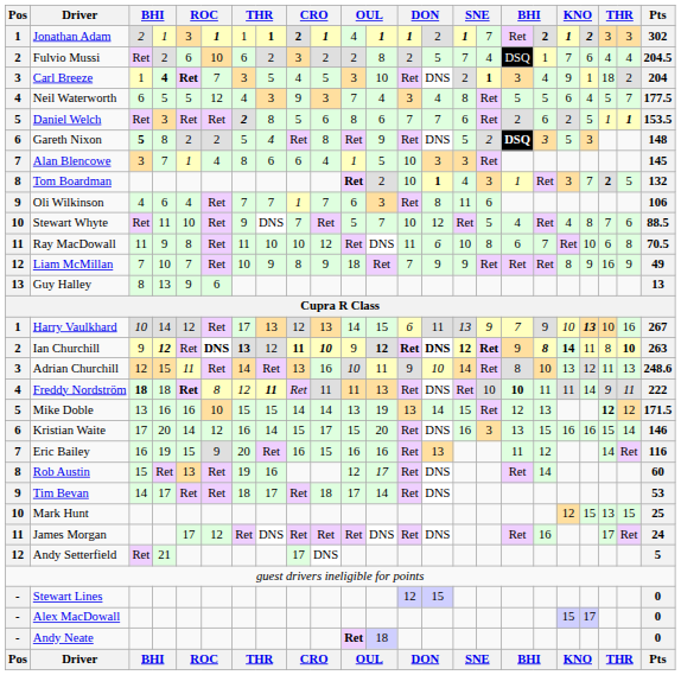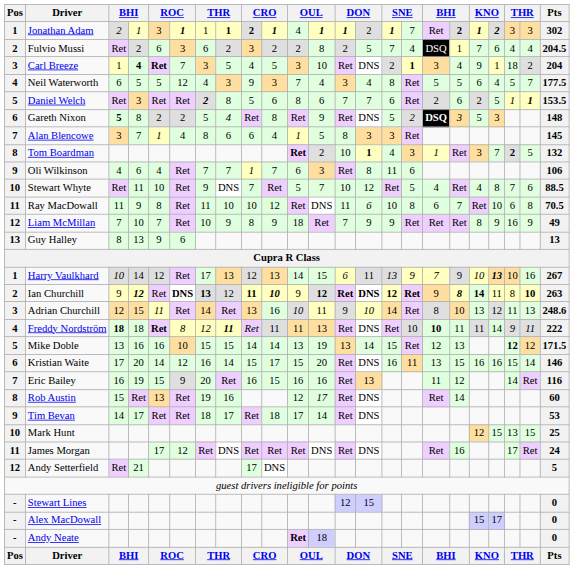 <table class="wikitable" style="font-size: 85%; text-align: center;">
 <tr valign="top">
 <th valign="middle">Pos</th>
 <th valign="middle">Driver</th>
 <th colspan="2"><a href='#'>BHI</a></th>
 <th colspan="2"><a href='#'>ROC</a></th>
 <th colspan="2"><a href='#'>THR</a></th>
 <th colspan="2"><a href='#'>CRO</a></th>
 <th colspan="2"><a href='#'>OUL</a></th>
 <th colspan="2"><a href='#'>DON</a></th>
 <th colspan="2"><a href='#'>SNE</a></th>
 <th colspan="2"><a href='#'>BHI</a></th>
 <th colspan="2"><a href='#'>KNO</a></th>
 <th colspan="2"><a href='#'>THR</a></th>
 <th valign="middle">Pts</th>
 </tr>
 <tr>
 <th>1</th>
 <td align=left> <a href='#'>Jonathan Adam</a></td>
 <td style="background:#DFDFDF;"><em>2</em></td>
 <td style="background:#FFFFBF;"><em>1</em></td>
 <td style="background:#FFDF9F;">3</td>
 <td style="background:#FFFFBF;"><strong><em>1</em></strong></td>
 <td style="background:#FFFFBF;">1</td>
 <td style="background:#FFFFBF;"><strong>1</strong></td>
 <td style="background:#DFDFDF;"><strong>2</strong></td>
 <td style="background:#FFFFBF;"><strong><em>1</em></strong></td>
 <td style="background:#DFFFDF;">4</td>
 <td style="background:#FFFFBF;"><strong><em>1</em></strong></td>
 <td style="background:#FFFFBF;"><strong><em>1</em></strong></td>
 <td style="background:#DFDFDF;">2</td>
 <td style="background:#FFFFBF;"><strong><em>1</em></strong></td>
 <td style="background:#DFFFDF;">7</td>
 <td style="background:#EFCFFF;">Ret</td>
 <td style="background:#DFDFDF;"><strong>2</strong></td>
 <td style="background:#FFFFBF;"><strong><em>1</em></strong></td>
 <td style="background:#DFDFDF;"><strong><em>2</em></strong></td>
 <td style="background:#FFDF9F;">3</td>
 <td style="background:#FFDF9F;">3</td>
 <th>302</th>
 </tr>
 <tr>
 <th>2</th>
 <td align=left> Fulvio Mussi</td>
 <td style="background:#EFCFFF;">Ret</td>
 <td style="background:#DFDFDF;">2</td>
 <td style="background:#DFFFDF;">6</td>
-<td style="background:#FFDF9F;">10</td>
+<td style="background:#FFDF9F;">3</td>
 <td style="background:#DFFFDF;">6</td>
 <td style="background:#DFDFDF;">2</td>
 <td style="background:#FFDF9F;">3</td>
 <td style="background:#DFDFDF;">2</td>
 <td style="background:#DFDFDF;">2</td>
 <td style="background:#DFFFDF;">8</td>
 <td style="background:#DFDFDF;">2</td>
 <td style="background:#DFFFDF;">5</td>
 <td style="background:#DFFFDF;">7</td>
 <td style="background:#DFFFDF;">4</td>
 <td style="background:#000000; color:white;">DSQ</td>
 <td style="background:#FFFFBF;">1</td>
 <td style="background:#DFFFDF;">7</td>
 <td style="background:#DFFFDF;">6</td>
 <td style="background:#DFFFDF;">4</td>
 <td style="background:#DFFFDF;">4</td>
 <th>204.5</th>
 </tr>
 <tr>
 <th>3</th>
 <td align=left> <a href='#'>Carl Breeze</a></td>
 <td style="background:#FFFFBF;">1</td>
 <td style="background:#DFFFDF;"><strong>4</strong></td>
 <td style="background:#EFCFFF;"><strong>Ret</strong></td>
 <td style="background:#DFFFDF;">7</td>
 <td style="background:#FFDF9F;">3</td>
 <td style="background:#DFFFDF;">5</td>
 <td style="background:#DFFFDF;">4</td>
 <td style="background:#DFFFDF;">5</td>
 <td style="background:#FFDF9F;">3</td>
 <td style="background:#DFFFDF;">10</td>
 <td style="background:#EFCFFF;">Ret</td>
 <td style="background:#FFFFFF;">DNS</td>
 <td style="background:#DFDFDF;">2</td>
 <td style="background:#FFFFBF;"><strong>1</strong></td>
 <td style="background:#FFDF9F;">3</td>
 <td style="background:#DFFFDF;">4</td>
 <td style="background:#DFFFDF;">9</td>
 <td style="background:#FFFFBF;">1</td>
 <td style="background:#DFFFDF;">18</td>
 <td style="background:#DFDFDF;">2</td>
 <th>204</th>
 </tr>
 <tr>
 <th>4</th>
 <td align=left> Neil Waterworth</td>
 <td style="background:#DFFFDF;">6</td>
 <td style="background:#DFFFDF;">5</td>
 <td style="background:#DFFFDF;">5</td>
 <td style="background:#DFFFDF;">12</td>
 <td style="background:#DFFFDF;">4</td>
 <td style="background:#FFDF9F;">3</td>
 <td style="background:#DFFFDF;">9</td>
 <td style="background:#FFDF9F;">3</td>
 <td style="background:#DFFFDF;">7</td>
 <td style="background:#DFFFDF;">4</td>
 <td style="background:#FFDF9F;">3</td>
 <td style="background:#DFFFDF;">4</td>
 <td style="background:#DFFFDF;">8</td>
 <td style="background:#EFCFFF;">Ret</td>
 <td style="background:#DFFFDF;">5</td>
 <td style="background:#DFFFDF;">5</td>
 <td style="background:#DFFFDF;">6</td>
 <td style="background:#DFFFDF;">4</td>
 <td style="background:#DFFFDF;">5</td>
 <td style="background:#DFFFDF;">7</td>
 <th>177.5</th>
 </tr>
 <tr>
 <th>5</th>
 <td align=left> <a href='#'>Daniel Welch</a></td>
 <td style="background:#EFCFFF;">Ret</td>
 <td style="background:#FFDF9F;">3</td>
 <td style="background:#EFCFFF;">Ret</td>
 <td style="background:#EFCFFF;">Ret</td>
 <td style="background:#DFDFDF;"><strong><em>2</em></strong></td>
 <td style="background:#DFFFDF;">8</td>
 <td style="background:#DFFFDF;">5</td>
 <td style="background:#DFFFDF;">6</td>
 <td style="background:#DFFFDF;">8</td>
 <td style="background:#DFFFDF;">6</td>
 <td style="background:#DFFFDF;">7</td>
 <td style="background:#DFFFDF;">7</td>
 <td style="background:#DFFFDF;">6</td>
 <td style="background:#EFCFFF;">Ret</td>
 <td style="background:#DFDFDF;">2</td>
 <td style="background:#DFFFDF;">6</td>
 <td style="background:#DFDFDF;">2</td>
 <td style="background:#DFFFDF;">5</td>
 <td style="background:#FFFFBF;"><em>1</em></td>
 <td style="background:#FFFFBF;"><strong><em>1</em></strong></td>
 <th>153.5</th>
 </tr>
 <tr>
 <th>6</th>
 <td align=left> Gareth Nixon</td>
 <td style="background:#DFFFDF;"><strong>5</strong></td>
 <td style="background:#DFFFDF;">8</td>
 <td style="background:#DFDFDF;">2</td>
 <td style="background:#DFDFDF;">2</td>
 <td style="background:#DFFFDF;">5</td>
 <td style="background:#DFFFDF;"><em>4</em></td>
 <td style="background:#EFCFFF;">Ret</td>
 <td style="background:#DFFFDF;">8</td>
 <td style="background:#EFCFFF;">Ret</td>
 <td style="background:#DFFFDF;">9</td>
 <td style="background:#EFCFFF;">Ret</td>
 <td style="background:#FFFFFF;">DNS</td>
 <td style="background:#DFFFDF;">5</td>
 <td style="background:#DFDFDF;"><em>2</em></td>
 <td style="background:#000000; color:white;"><strong>DSQ</strong></td>
 <td style="background:#FFDF9F;"><em>3</em></td>
 <td style="background:#DFFFDF;">5</td>
 <td style="background:#FFDF9F;">3</td>
 <td></td>
 <td></td>
 <th>148</th>
 </tr>
 <tr>
 <th>7</th>
 <td align=left> <a href='#'>Alan Blencowe</a></td>
 <td style="background:#FFDF9F;">3</td>
 <td style="background:#DFFFDF;">7</td>
 <td style="background:#FFFFBF;"><em>1</em></td>
 <td style="background:#DFFFDF;">4</td>
 <td style="background:#DFFFDF;">8</td>
 <td style="background:#DFFFDF;">6</td>
 <td style="background:#DFFFDF;">6</td>
 <td style="background:#DFFFDF;">4</td>
 <td style="background:#FFFFBF;"><em>1</em></td>
 <td style="background:#DFFFDF;">5</td>
-<td style="background:#DFFFDF;">10</td>
+<td style="background:#DFFFDF;">8</td>
 <td style="background:#FFDF9F;">3</td>
 <td style="background:#FFDF9F;">3</td>
 <td style="background:#EFCFFF;">Ret</td>
 <td></td>
 <td></td>
 <td></td>
 <td></td>
 <td></td>
 <td></td>
 <th>145</th>
 </tr>
 <tr>
 <th>8</th>
 <td align=left> <a href='#'>Tom Boardman</a></td>
 <td></td>
 <td></td>
 <td></td>
 <td></td>
 <td></td>
 <td></td>
 <td></td>
 <td></td>
 <td style="background:#EFCFFF;"><strong>Ret</strong></td>
 <td style="background:#DFDFDF;">2</td>
 <td style="background:#DFFFDF;">10</td>
 <td style="background:#FFFFBF;"><strong>1</strong></td>
 <td style="background:#DFFFDF;">4</td>
 <td style="background:#FFDF9F;">3</td>
 <td style="background:#FFFFBF;"><em>1</em></td>
 <td style="background:#EFCFFF;">Ret</td>
 <td style="background:#FFDF9F;">3</td>
 <td style="background:#DFFFDF;">7</td>
 <td style="background:#DFDFDF;"><strong>2</strong></td>
 <td style="background:#DFFFDF;">5</td>
 <th>132</th>
 </tr>
 <tr>
 <th>9</th>
 <td align=left> Oli Wilkinson</td>
 <td style="background:#DFFFDF;">4</td>
 <td style="background:#DFFFDF;">6</td>
 <td style="background:#DFFFDF;">4</td>
 <td style="background:#EFCFFF;">Ret</td>
 <td style="background:#DFFFDF;">7</td>
 <td style="background:#DFFFDF;">7</td>
 <td style="background:#FFFFBF;"><em>1</em></td>
 <td style="background:#DFFFDF;">7</td>
 <td style="background:#DFFFDF;">6</td>
 <td style="background:#FFDF9F;">3</td>
 <td style="background:#EFCFFF;">Ret</td>
 <td style="background:#DFFFDF;">8</td>
 <td style="background:#DFFFDF;">11</td>
 <td style="background:#DFFFDF;">6</td>
 <td></td>
 <td></td>
 <td></td>
 <td></td>
 <td></td>
 <td></td>
 <th>106</th>
 </tr>
 <tr>
 <th>10</th>
 <td align=left> Stewart Whyte</td>
 <td style="background:#EFCFFF;">Ret</td>
 <td style="background:#DFFFDF;">11</td>
 <td style="background:#DFFFDF;">10</td>
 <td style="background:#EFCFFF;">Ret</td>
 <td style="background:#DFFFDF;">9</td>
 <td style="background:#FFFFFF;">DNS</td>
 <td style="background:#DFFFDF;">7</td>
 <td style="background:#EFCFFF;">Ret</td>
 <td style="background:#DFFFDF;">5</td>
 <td style="background:#DFFFDF;">7</td>
 <td style="background:#DFFFDF;">10</td>
 <td style="background:#DFFFDF;">12</td>
 <td style="background:#EFCFFF;">Ret</td>
 <td style="background:#DFFFDF;">5</td>
 <td style="background:#DFFFDF;">4</td>
 <td style="background:#EFCFFF;">Ret</td>
 <td style="background:#DFFFDF;">4</td>
 <td style="background:#DFFFDF;">8</td>
 <td style="background:#DFFFDF;">7</td>
 <td style="background:#DFFFDF;">6</td>
 <th>88.5</th>
 </tr>
 <tr>
 <th>11</th>
 <td align=left> Ray MacDowall</td>
 <td style="background:#DFFFDF;">11</td>
 <td style="background:#DFFFDF;">9</td>
 <td style="background:#DFFFDF;">8</td>
 <td style="background:#EFCFFF;">Ret</td>
 <td style="background:#DFFFDF;">11</td>
 <td style="background:#DFFFDF;">10</td>
 <td style="background:#DFFFDF;">10</td>
 <td style="background:#DFFFDF;">12</td>
 <td style="background:#EFCFFF;">Ret</td>
 <td style="background:#FFFFFF;">DNS</td>
 <td style="background:#DFFFDF;">11</td>
 <td style="background:#DFFFDF;"><em>6</em></td>
 <td style="background:#DFFFDF;">10</td>
 <td style="background:#DFFFDF;">8</td>
 <td style="background:#DFFFDF;">6</td>
 <td style="background:#DFFFDF;">7</td>
 <td style="background:#EFCFFF;">Ret</td>
 <td style="background:#DFFFDF;">10</td>
 <td style="background:#DFFFDF;">6</td>
 <td style="background:#DFFFDF;">8</td>
 <th>70.5</th>
 </tr>
 <tr>
 <th>12</th>
 <td align=left> <a href='#'>Liam McMillan</a></td>
 <td style="background:#DFFFDF;">7</td>
 <td style="background:#DFFFDF;">10</td>
 <td style="background:#DFFFDF;">7</td>
 <td style="background:#EFCFFF;">Ret</td>
 <td style="background:#DFFFDF;">10</td>
 <td style="background:#DFFFDF;">9</td>
 <td style="background:#DFFFDF;">8</td>
 <td style="background:#DFFFDF;">9</td>
 <td style="background:#DFFFDF;">18</td>
 <td style="background:#EFCFFF;">Ret</td>
 <td style="background:#DFFFDF;">7</td>
 <td style="background:#DFFFDF;">9</td>
 <td style="background:#DFFFDF;">9</td>
 <td style="background:#EFCFFF;">Ret</td>
 <td style="background:#EFCFFF;">Ret</td>
 <td style="background:#EFCFFF;">Ret</td>
 <td style="background:#DFFFDF;">8</td>
 <td style="background:#DFFFDF;">9</td>
 <td style="background:#DFFFDF;">16</td>
 <td style="background:#DFFFDF;">9</td>
 <th>49</th>
 </tr>
 <tr>
 <th>13</th>
 <td align=left> Guy Halley</td>
 <td style="background:#DFFFDF;">8</td>
 <td style="background:#DFFFDF;">13</td>
 <td style="background:#DFFFDF;">9</td>
 <td style="background:#DFFFDF;">6</td>
 <td></td>
 <td></td>
 <td></td>
 <td></td>
 <td></td>
 <td></td>
 <td></td>
 <td></td>
 <td></td>
 <td></td>
 <td></td>
 <td></td>
 <td></td>
 <td></td>
 <td></td>
 <td></td>
 <th>13</th>
 </tr>
 <tr>
 <th colspan=23>Cupra R Class</th>
 </tr>
 <tr>
 <th>1</th>
 <td align=left> <a href='#'>Harry Vaulkhard</a></td>
 <td style="background:#DFDFDF;"><em>10</em></td>
 <td style="background:#DFDFDF;">14</td>
 <td style="background:#DFDFDF;">12</td>
 <td style="background:#EFCFFF;">Ret</td>
 <td style="background:#DFFFDF;">17</td>
 <td style="background:#FFDF9F;">13</td>
 <td style="background:#DFDFDF;">12</td>
 <td style="background:#FFDF9F;">13</td>
 <td style="background:#DFFFDF;">14</td>
 <td style="background:#DFFFDF;">15</td>
 <td style="background:#FFFFBF;"><em>6</em></td>
 <td style="background:#DFDFDF;">11</td>
 <td style="background:#DFDFDF;"><em>13</em></td>
 <td style="background:#FFFFBF;"><em>9</em></td>
 <td style="background:#FFFFBF;"><em>7</em></td>
 <td style="background:#DFDFDF;">9</td>
 <td style="background:#FFFFBF;"><em>10</em></td>
 <td style="background:#FFDF9F;"><strong><em>13</em></strong></td>
 <td style="background:#FFDF9F;">10</td>
 <td style="background:#DFFFDF;">16</td>
 <th>267</th>
 </tr>
 <tr>
 <th>2</th>
 <td align=left> Ian Churchill</td>
 <td style="background:#FFFFBF;">9</td>
 <td style="background:#FFFFBF;"><strong><em>12</em></strong></td>
 <td style="background:#EFCFFF;">Ret</td>
 <td style="background:#FFFFFF;"><strong>DNS</strong></td>
 <td style="background:#DFDFDF;"><strong>13</strong></td>
 <td style="background:#DFDFDF;">12</td>
 <td style="background:#FFFFBF;"><strong>11</strong></td>
 <td style="background:#FFFFBF;"><strong><em>10</em></strong></td>
 <td style="background:#FFFFBF;">9</td>
 <td style="background:#DFDFDF;"><strong>12</strong></td>
 <td style="background:#EFCFFF;"><strong>Ret</strong></td>
 <td style="background:#FFFFFF;"><strong>DNS</strong></td>
 <td style="background:#FFFFBF;"><strong>12</strong></td>
 <td style="background:#EFCFFF;"><strong>Ret</strong></td>
 <td style="background:#FFDF9F;">9</td>
 <td style="background:#FFFFBF;"><strong><em>8</em></strong></td>
 <td style="background:#DFFFDF;"><strong>14</strong></td>
 <td style="background:#FFFFBF;">11</td>
 <td style="background:#FFFFBF;">8</td>
 <td style="background:#FFFFBF;"><strong>10</strong></td>
 <th>263</th>
 </tr>
 <tr>
 <th>3</th>
 <td align=left> Adrian Churchill</td>
 <td style="background:#FFDF9F;">12</td>
 <td style="background:#FFDF9F;">15</td>
 <td style="background:#FFFFBF;"><em>11</em></td>
 <td style="background:#EFCFFF;">Ret</td>
 <td style="background:#FFDF9F;">14</td>
 <td style="background:#EFCFFF;">Ret</td>
 <td style="background:#FFDF9F;">13</td>
 <td style="background:#DFFFDF;">16</td>
 <td style="background:#DFDFDF;"><em>10</em></td>
 <td style="background:#FFFFBF;">11</td>
 <td style="background:#DFDFDF;">9</td>
 <td style="background:#FFFFBF;"><em>10</em></td>
 <td style="background:#FFDF9F;">14</td>
 <td style="background:#EFCFFF;">Ret</td>
 <td style="background:#DFDFDF;">8</td>
 <td style="background:#FFDF9F;">10</td>
 <td style="background:#DFFFDF;">13</td>
 <td style="background:#DFDFDF;">12</td>
 <td style="background:#DFFFDF;">11</td>
 <td style="background:#DFFFDF;">13</td>
 <th>248.6</th>
 </tr>
 <tr>
 <th>4</th>
 <td align=left> <a href='#'>Freddy Nordström</a></td>
 <td style="background:#DFFFDF;"><strong>18</strong></td>
 <td style="background:#DFFFDF;">18</td>
 <td style="background:#EFCFFF;"><strong>Ret</strong></td>
 <td style="background:#FFFFBF;"><em>8</em></td>
 <td style="background:#FFFFBF;"><em>12</em></td>
 <td style="background:#FFFFBF;"><strong><em>11</em></strong></td>
 <td style="background:#EFCFFF;"><em>Ret</em></td>
 <td style="background:#DFDFDF;">11</td>
 <td style="background:#FFDF9F;">11</td>
 <td style="background:#FFDF9F;">13</td>
 <td style="background:#EFCFFF;">Ret</td>
 <td style="background:#FFFFFF;">DNS</td>
 <td style="background:#EFCFFF;">Ret</td>
 <td style="background:#DFDFDF;">10</td>
 <td style="background:#DFFFDF;"><strong>10</strong></td>
 <td style="background:#DFFFDF;">11</td>
 <td style="background:#DFDFDF;">11</td>
 <td style="background:#DFFFDF;">14</td>
 <td style="background:#DFDFDF;"><em>9</em></td>
 <td style="background:#DFDFDF;"><em>11</em></td>
 <th>222</th>
 </tr>
 <tr>
 <th>5</th>
 <td align=left> Mike Doble</td>
 <td style="background:#DFFFDF;">13</td>
 <td style="background:#DFFFDF;">16</td>
 <td style="background:#DFFFDF;">16</td>
 <td style="background:#FFDF9F;">10</td>
 <td style="background:#DFFFDF;">15</td>
 <td style="background:#DFFFDF;">15</td>
 <td style="background:#DFFFDF;">14</td>
 <td style="background:#DFFFDF;">14</td>
 <td style="background:#DFFFDF;">13</td>
 <td style="background:#DFFFDF;">19</td>
 <td style="background:#FFDF9F;">13</td>
 <td style="background:#DFFFDF;">14</td>
 <td style="background:#DFFFDF;">15</td>
 <td style="background:#EFCFFF;">Ret</td>
 <td style="background:#DFFFDF;">12</td>
 <td style="background:#DFFFDF;">13</td>
 <td></td>
 <td></td>
 <td style="background:#DFFFDF;"><strong>12</strong></td>
 <td style="background:#FFDF9F;">12</td>
 <th>171.5</th>
 </tr>
 <tr>
 <th>6</th>
 <td align=left> Kristian Waite</td>
 <td style="background:#DFFFDF;">17</td>
 <td style="background:#DFFFDF;">20</td>
 <td style="background:#DFFFDF;">14</td>
 <td style="background:#DFFFDF;">12</td>
 <td style="background:#DFFFDF;">16</td>
 <td style="background:#DFFFDF;">14</td>
 <td style="background:#DFFFDF;">15</td>
 <td style="background:#DFFFDF;">17</td>
 <td style="background:#DFFFDF;">15</td>
 <td style="background:#DFFFDF;">20</td>
 <td style="background:#EFCFFF;">Ret</td>
 <td style="background:#FFFFFF;">DNS</td>
 <td style="background:#DFFFDF;">16</td>
-<td style="background:#FFDF9F;">3</td>
+<td style="background:#FFDF9F;">11</td>
 <td style="background:#DFFFDF;">13</td>
 <td style="background:#DFFFDF;">15</td>
 <td style="background:#DFFFDF;">16</td>
 <td style="background:#DFFFDF;">16</td>
 <td style="background:#DFFFDF;">15</td>
 <td style="background:#DFFFDF;">14</td>
 <th>146</th>
 </tr>
 <tr>
 <th>7</th>
 <td align=left> Eric Bailey</td>
 <td style="background:#DFFFDF;">16</td>
 <td style="background:#DFFFDF;">19</td>
 <td style="background:#DFFFDF;">15</td>
 <td style="background:#DFDFDF;">9</td>
 <td style="background:#DFFFDF;">20</td>
 <td style="background:#EFCFFF;">Ret</td>
 <td style="background:#DFFFDF;">16</td>
 <td style="background:#DFFFDF;">15</td>
 <td style="background:#DFFFDF;">16</td>
 <td style="background:#DFFFDF;">16</td>
 <td style="background:#EFCFFF;">Ret</td>
 <td style="background:#FFDF9F;">13</td>
 <td></td>
 <td></td>
 <td style="background:#DFFFDF;">11</td>
 <td style="background:#DFFFDF;">12</td>
 <td></td>
 <td></td>
 <td style="background:#DFFFDF;">14</td>
 <td style="background:#EFCFFF;">Ret</td>
 <th>116</th>
 </tr>
 <tr>
 <th>8</th>
 <td align=left> <a href='#'>Rob Austin</a></td>
 <td style="background:#DFFFDF;">15</td>
 <td style="background:#EFCFFF;">Ret</td>
 <td style="background:#FFDF9F;">13</td>
 <td style="background:#EFCFFF;">Ret</td>
 <td style="background:#DFFFDF;">19</td>
 <td style="background:#DFFFDF;">16</td>
 <td></td>
 <td></td>
 <td style="background:#DFFFDF;">12</td>
 <td style="background:#DFFFDF;"><em>17</em></td>
 <td style="background:#EFCFFF;">Ret</td>
 <td style="background:#FFFFFF;">DNS</td>
 <td></td>
 <td></td>
 <td style="background:#EFCFFF;">Ret</td>
 <td style="background:#DFFFDF;">14</td>
 <td></td>
 <td></td>
 <td></td>
 <td></td>
 <th>60</th>
 </tr>
 <tr>
 <th>9</th>
 <td align=left> <a href='#'>Tim Bevan</a></td>
 <td style="background:#DFFFDF;">14</td>
 <td style="background:#DFFFDF;">17</td>
 <td style="background:#EFCFFF;">Ret</td>
 <td style="background:#EFCFFF;">Ret</td>
 <td style="background:#DFFFDF;">18</td>
 <td style="background:#DFFFDF;">17</td>
 <td style="background:#EFCFFF;">Ret</td>
 <td style="background:#DFFFDF;">18</td>
 <td style="background:#DFFFDF;">17</td>
 <td style="background:#DFFFDF;">14</td>
 <td style="background:#EFCFFF;">Ret</td>
 <td style="background:#FFFFFF;">DNS</td>
 <td></td>
 <td></td>
 <td></td>
 <td></td>
 <td></td>
 <td></td>
 <td></td>
 <td></td>
 <th>53</th>
 </tr>
 <tr>
 <th>10</th>
 <td align=left> Mark Hunt</td>
 <td></td>
 <td></td>
 <td></td>
 <td></td>
 <td></td>
 <td></td>
 <td></td>
 <td></td>
 <td></td>
 <td></td>
 <td></td>
 <td></td>
 <td></td>
 <td></td>
 <td></td>
 <td></td>
 <td style="background:#FFDF9F;">12</td>
 <td style="background:#DFFFDF;">15</td>
 <td style="background:#DFFFDF;">13</td>
 <td style="background:#DFFFDF;">15</td>
 <th>25</th>
 </tr>
 <tr>
 <th>11</th>
 <td align=left> James Morgan</td>
 <td></td>
 <td></td>
 <td style="background:#DFFFDF;">17</td>
 <td style="background:#DFFFDF;">12</td>
 <td style="background:#EFCFFF;">Ret</td>
 <td style="background:#FFFFFF;">DNS</td>
 <td style="background:#EFCFFF;">Ret</td>
 <td style="background:#EFCFFF;">Ret</td>
 <td style="background:#EFCFFF;">Ret</td>
 <td style="background:#FFFFFF;">DNS</td>
 <td style="background:#EFCFFF;">Ret</td>
 <td style="background:#FFFFFF;">DNS</td>
 <td></td>
 <td></td>
 <td style="background:#EFCFFF;">Ret</td>
 <td style="background:#DFFFDF;">16</td>
 <td></td>
 <td></td>
 <td style="background:#DFFFDF;">17</td>
 <td style="background:#EFCFFF;">Ret</td>
 <th>24</th>
 </tr>
 <tr>
 <th>12</th>
 <td align=left> Andy Setterfield</td>
 <td style="background:#EFCFFF;">Ret</td>
 <td style="background:#DFFFDF;">21</td>
 <td></td>
 <td></td>
 <td></td>
 <td></td>
 <td style="background:#DFFFDF;">17</td>
 <td style="background:#FFFFFF;">DNS</td>
 <td></td>
 <td></td>
 <td></td>
 <td></td>
 <td></td>
 <td></td>
 <td></td>
 <td></td>
 <td></td>
 <td></td>
 <td></td>
 <td></td>
 <th>5</th>
 </tr>
 <tr>
 <td colspan=34><em>guest drivers ineligible for points</em></td>
 </tr>
 <tr>
 <th>-</th>
 <td align=left> <a href='#'>Stewart Lines</a></td>
 <td></td>
 <td></td>
 <td></td>
 <td></td>
 <td></td>
 <td></td>
 <td></td>
 <td></td>
 <td></td>
 <td></td>
 <td style="background:#CFCFFF;">12</td>
 <td style="background:#CFCFFF;">15</td>
 <td></td>
 <td></td>
 <td></td>
 <td></td>
 <td></td>
 <td></td>
 <td></td>
 <td></td>
 <th>0</th>
 </tr>
 <tr>
 <th>-</th>
 <td align=left> <a href='#'>Alex MacDowall</a></td>
 <td></td>
 <td></td>
 <td></td>
 <td></td>
 <td></td>
 <td></td>
 <td></td>
 <td></td>
 <td></td>
 <td></td>
 <td></td>
 <td></td>
 <td></td>
 <td></td>
 <td></td>
 <td></td>
 <td style="background:#CFCFFF;">15</td>
 <td style="background:#CFCFFF;">17</td>
 <td></td>
 <td></td>
 <th>0</th>
 </tr>
 <tr>
 <th>-</th>
 <td align=left> <a href='#'>Andy Neate</a></td>
 <td></td>
 <td></td>
 <td></td>
 <td></td>
 <td></td>
 <td></td>
 <td></td>
 <td></td>
 <td style="background:#EFCFFF;"><strong>Ret</strong></td>
 <td style="background:#CFCFFF;">18</td>
 <td></td>
 <td></td>
 <td></td>
 <td></td>
 <td></td>
 <td></td>
 <td></td>
 <td></td>
 <td></td>
 <td></td>
 <th>0</th>
 </tr>
 <tr>
 <th valign="middle">Pos</th>
 <th valign="middle">Driver</th>
 <th colspan="2"><a href='#'>BHI</a></th>
 <th colspan="2"><a href='#'>ROC</a></th>
 <th colspan="2"><a href='#'>THR</a></th>
 <th colspan="2"><a href='#'>CRO</a></th>
 <th colspan="2"><a href='#'>OUL</a></th>
 <th colspan="2"><a href='#'>DON</a></th>
 <th colspan="2"><a href='#'>SNE</a></th>
 <th colspan="2"><a href='#'>BHI</a></th>
 <th colspan="2"><a href='#'>KNO</a></th>
 <th colspan="2"><a href='#'>THR</a></th>
 <th valign="middle">Pts</th>
 </tr>
 </table>
